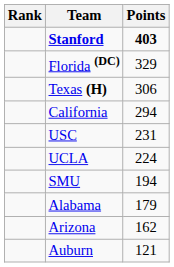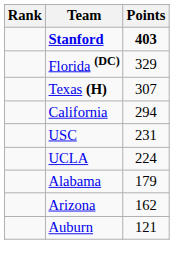 <table class="wikitable sortable" style="text-align:center">
 <tr>
 <th>Rank</th>
 <th>Team</th>
 <th>Points</th>
 </tr>
 <tr>
 <td></td>
 <td align=left><strong><a href='#'>Stanford</a></strong></td>
 <td><strong>403</strong></td>
 </tr>
 <tr>
 <td></td>
 <td align=left><a href='#'>Florida</a> <sup><strong>(DC)</strong></sup></td>
 <td>329</td>
 </tr>
 <tr>
 <td></td>
 <td align=left><a href='#'>Texas</a> <strong>(H)</strong></td>
-<td>306</td>
+<td>307</td>
 </tr>
 <tr>
 <td></td>
 <td align=left><a href='#'>California</a></td>
 <td>294</td>
 </tr>
 <tr>
 <td></td>
 <td align=left><a href='#'>USC</a></td>
 <td>231</td>
 </tr>
 <tr>
 <td></td>
 <td align=left><a href='#'>UCLA</a></td>
 <td>224</td>
 </tr>
 <tr>
 <td></td>
-<td align=left><a href='#'>SMU</a></td>
-<td>194</td>
-</tr>
-<tr>
-<td></td>
 <td align=left><a href='#'>Alabama</a></td>
 <td>179</td>
 </tr>
 <tr>
 <td></td>
 <td align=left><a href='#'>Arizona</a></td>
 <td>162</td>
 </tr>
 <tr>
 <td></td>
 <td align=left><a href='#'>Auburn</a></td>
 <td>121</td>
 </tr>
 </table>
